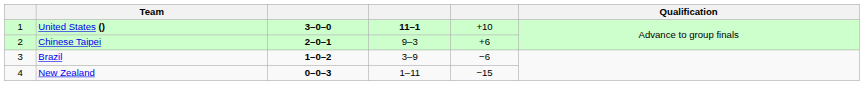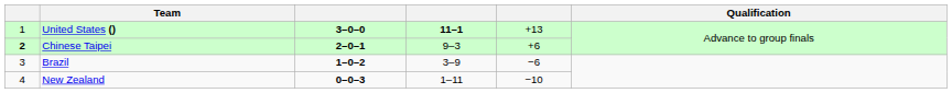 <table class=wikitable style="text-align:center; width:90%">
 <tr>
 <th></th>
 <th>Team</th>
 <th></th>
 <th></th>
 <th></th>
 <th>Qualification</th>
 </tr>
 <tr bgcolor=#ccffcc>
 <td>1</td>
 <td align=left> <a href='#'>United States</a> <strong>()</strong></td>
 <td><strong>3–0–0</strong></td>
 <td><strong>11–1</strong></td>
-<td>+10</td>
+<td>+13</td>
 <td rowspan=2>Advance to group finals</td>
 </tr>
 <tr bgcolor=#ccffcc>
-<td>2</td>
+<td><strong>2</strong></td>
 <td align=left> <a href='#'>Chinese Taipei</a></td>
 <td><strong>2–0–1</strong></td>
 <td>9–3</td>
 <td>+6</td>
 </tr>
 <tr>
 <td>3</td>
 <td align=left> <a href='#'>Brazil</a></td>
 <td><strong>1–0–2</strong></td>
 <td>3–9</td>
 <td>−6</td>
 <td rowspan=2></td>
 </tr>
 <tr>
 <td>4</td>
 <td align=left> <a href='#'>New Zealand</a></td>
 <td><strong>0–0–3</strong></td>
 <td>1–11</td>
-<td>−15</td>
+<td>−10</td>
 </tr>
 </table>
